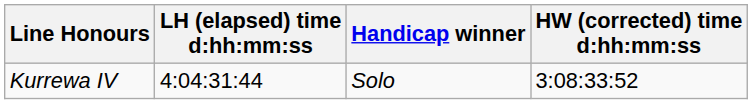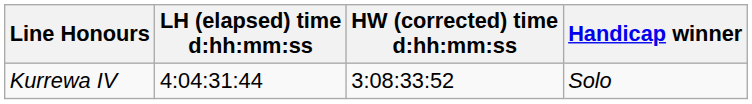 <table class="wikitable">
 <tr>
 <th>Line Honours</th>
 <th>LH (elapsed) time <br>d:hh:mm:ss</th>
+<th>HW (corrected) time <br>d:hh:mm:ss</th>
 <th><a href='#'>Handicap</a> winner</th>
-<th>HW (corrected) time <br>d:hh:mm:ss</th>
 </tr>
 <tr>
 <td><em>Kurrewa IV</em></td>
 <td>4:04:31:44</td>
+<td>3:08:33:52</td>
 <td><em>Solo</em></td>
-<td>3:08:33:52</td>
 </tr>
 </table>
